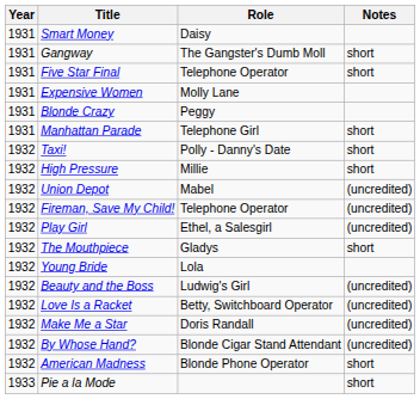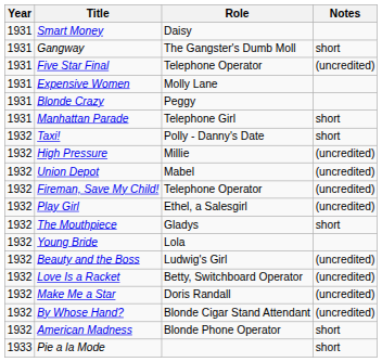 <table class="wikitable sortable">
 <tr>
 <th>Year</th>
 <th>Title</th>
 <th>Role</th>
 <th class="unsortable">Notes</th>
 </tr>
 <tr>
 <td>1931</td>
 <td><em><a href='#'>Smart Money</a></em></td>
 <td>Daisy</td>
 <td></td>
 </tr>
 <tr>
 <td>1931</td>
 <td><em>Gangway</em></td>
 <td>The Gangster's Dumb Moll</td>
 <td>short</td>
 </tr>
 <tr>
 <td>1931</td>
 <td><em><a href='#'>Five Star Final</a></em></td>
 <td>Telephone Operator</td>
-<td>short</td>
+<td>(uncredited)</td>
 </tr>
 <tr>
 <td>1931</td>
 <td><em><a href='#'>Expensive Women</a></em></td>
 <td>Molly Lane</td>
 <td></td>
 </tr>
 <tr>
 <td>1931</td>
 <td><em><a href='#'>Blonde Crazy</a></em></td>
 <td>Peggy</td>
 <td></td>
 </tr>
 <tr>
 <td>1931</td>
 <td><em><a href='#'>Manhattan Parade</a></em></td>
 <td>Telephone Girl</td>
 <td>short</td>
 </tr>
 <tr>
 <td>1932</td>
 <td><em><a href='#'>Taxi!</a></em></td>
 <td>Polly - Danny's Date</td>
 <td>short</td>
 </tr>
 <tr>
 <td>1932</td>
 <td><em><a href='#'>High Pressure</a></em></td>
 <td>Millie</td>
-<td>short</td>
+<td>(uncredited)</td>
 </tr>
 <tr>
 <td>1932</td>
 <td><em><a href='#'>Union Depot</a></em></td>
 <td>Mabel</td>
 <td>(uncredited)</td>
 </tr>
 <tr>
 <td>1932</td>
 <td><em><a href='#'>Fireman, Save My Child!</a></em></td>
 <td>Telephone Operator</td>
 <td>(uncredited)</td>
 </tr>
 <tr>
 <td>1932</td>
 <td><em><a href='#'>Play Girl</a></em></td>
 <td>Ethel, a Salesgirl</td>
 <td>(uncredited)</td>
 </tr>
 <tr>
 <td>1932</td>
 <td><em><a href='#'>The Mouthpiece</a></em></td>
 <td>Gladys</td>
 <td>short</td>
 </tr>
 <tr>
 <td>1932</td>
 <td><em><a href='#'>Young Bride</a></em></td>
 <td>Lola</td>
 <td></td>
 </tr>
 <tr>
 <td>1932</td>
 <td><em><a href='#'>Beauty and the Boss</a></em></td>
 <td>Ludwig's Girl</td>
 <td>(uncredited)</td>
 </tr>
 <tr>
 <td>1932</td>
 <td><em><a href='#'>Love Is a Racket</a></em></td>
 <td>Betty, Switchboard Operator</td>
 <td>(uncredited)</td>
 </tr>
 <tr>
 <td>1932</td>
 <td><em><a href='#'>Make Me a Star</a></em></td>
 <td>Doris Randall</td>
 <td>(uncredited)</td>
 </tr>
 <tr>
 <td>1932</td>
 <td><em><a href='#'>By Whose Hand?</a></em></td>
 <td>Blonde Cigar Stand Attendant</td>
 <td>(uncredited)</td>
 </tr>
 <tr>
 <td>1932</td>
 <td><em><a href='#'>American Madness</a></em></td>
 <td>Blonde Phone Operator</td>
 <td>short</td>
 </tr>
 <tr>
 <td>1933</td>
 <td><em>Pie a la Mode</em></td>
 <td></td>
 <td>short</td>
 </tr>
 </table>
